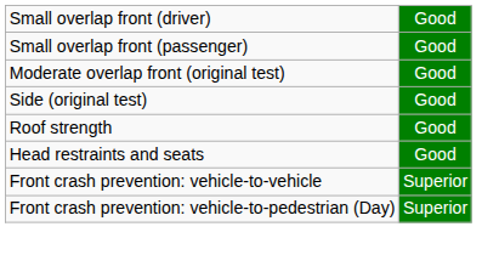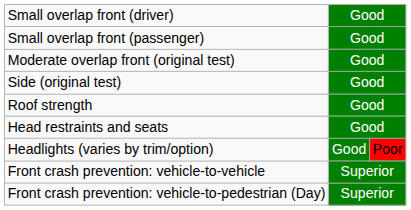 <table class="wikitable">
 <tr>
 <td>Small overlap front (driver)</td>
 <td colspan="2" style="text-align:center;color:white;background:green">Good</td>
 </tr>
 <tr>
 <td>Small overlap front (passenger)</td>
 <td colspan="2" style="text-align:center;color:white;background:green">Good</td>
 </tr>
 <tr>
 <td>Moderate overlap front (original test)</td>
 <td colspan="2" style="text-align:center;color:white;background:green">Good</td>
 </tr>
 <tr>
 <td>Side (original test)</td>
 <td colspan="2" style="text-align:center;color:white;background:green">Good</td>
 </tr>
 <tr>
 <td>Roof strength</td>
 <td colspan="2" style="text-align:center;color:white;background:green">Good</td>
 </tr>
 <tr>
 <td>Head restraints and seats</td>
 <td colspan="2" style="text-align:center;color:white;background:green">Good</td>
 </tr>
 <tr>
+<td>Headlights (varies by trim/option)</td>
+<td colspan="1" style="text-align:center;color:white;background:green">Good</td>
+<td colspan="1" style="text-align:center;color:black;background:red">Poor</td>
+</tr>
+<tr>
 <td>Front crash prevention: vehicle-to-vehicle</td>
 <td colspan="2" style="text-align:center;color:white;background:green">Superior</td>
 </tr>
 <tr>
 <td>Front crash prevention: vehicle-to-pedestrian (Day)</td>
 <td colspan="2" style="text-align:center;color:white;background:green">Superior</td>
 </tr>
 </table>
